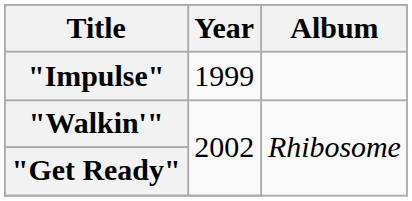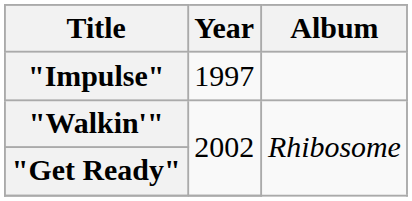 <table class="wikitable plainrowheaders" style="text-align:center;" border="1">
 <tr>
 <th>Title</th>
 <th>Year</th>
 <th>Album</th>
 </tr>
 <tr>
 <th scope="row">"Impulse"</th>
-<td>1999</td>
+<td>1997</td>
 <td></td>
 </tr>
 <tr>
 <th scope="row">"Walkin'"</th>
 <td rowspan="2">2002</td>
 <td rowspan="3"><em>Rhibosome</em></td>
 </tr>
 <tr>
 <th scope="row">"Get Ready"</th>
 </tr>
 <tr>
 </tr>
 </table>
